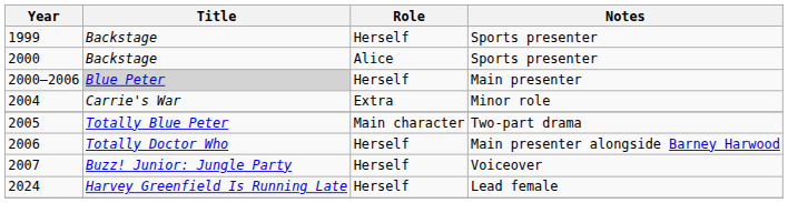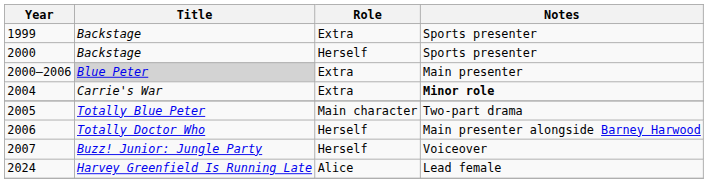 <table class="wikitable">
 <tr>
 <th>Year</th>
 <th>Title</th>
 <th>Role</th>
 <th>Notes</th>
 </tr>
 <tr>
 <td>1999</td>
 <td><em>Backstage</em></td>
-<td>Herself</td>
+<td>Extra</td>
 <td>Sports presenter</td>
 </tr>
 <tr>
 <td rowspan=1>2000</td>
 <td><em>Backstage</em></td>
-<td>Alice</td>
+<td>Herself</td>
 <td>Sports presenter</td>
 </tr>
 <tr>
 <td>2000–2006</td>
 <td style="background: lightgrey;"><em><a href='#'>Blue Peter</a></em></td>
-<td>Herself</td>
+<td>Extra</td>
 <td>Main presenter</td>
 </tr>
 <tr>
 <td rowspan=1>2004</td>
 <td><em>Carrie's War</em></td>
 <td>Extra</td>
-<td>Minor role</td>
+<td><strong>Minor role</strong></td>
 </tr>
 <tr>
 </tr>
 <tr>
 <td rowspan=1>2005</td>
 <td><em><a href='#'>Totally Blue Peter</a></em></td>
 <td>Main character</td>
 <td>Two-part drama</td>
 </tr>
 <tr>
 <td rowspan=1>2006</td>
 <td><em><a href='#'>Totally Doctor Who</a></em></td>
 <td>Herself</td>
 <td>Main presenter alongside <a href='#'>Barney Harwood</a></td>
 </tr>
 <tr>
 <td>2007</td>
 <td><em><a href='#'>Buzz! Junior: Jungle Party</a></em></td>
 <td>Herself</td>
 <td>Voiceover</td>
 </tr>
 <tr>
 <td>2024</td>
 <td><em><a href='#'>Harvey Greenfield Is Running Late</a></em></td>
-<td>Herself</td>
+<td>Alice</td>
 <td>Lead female</td>
 </tr>
 <tr>
 </tr>
 </table>
